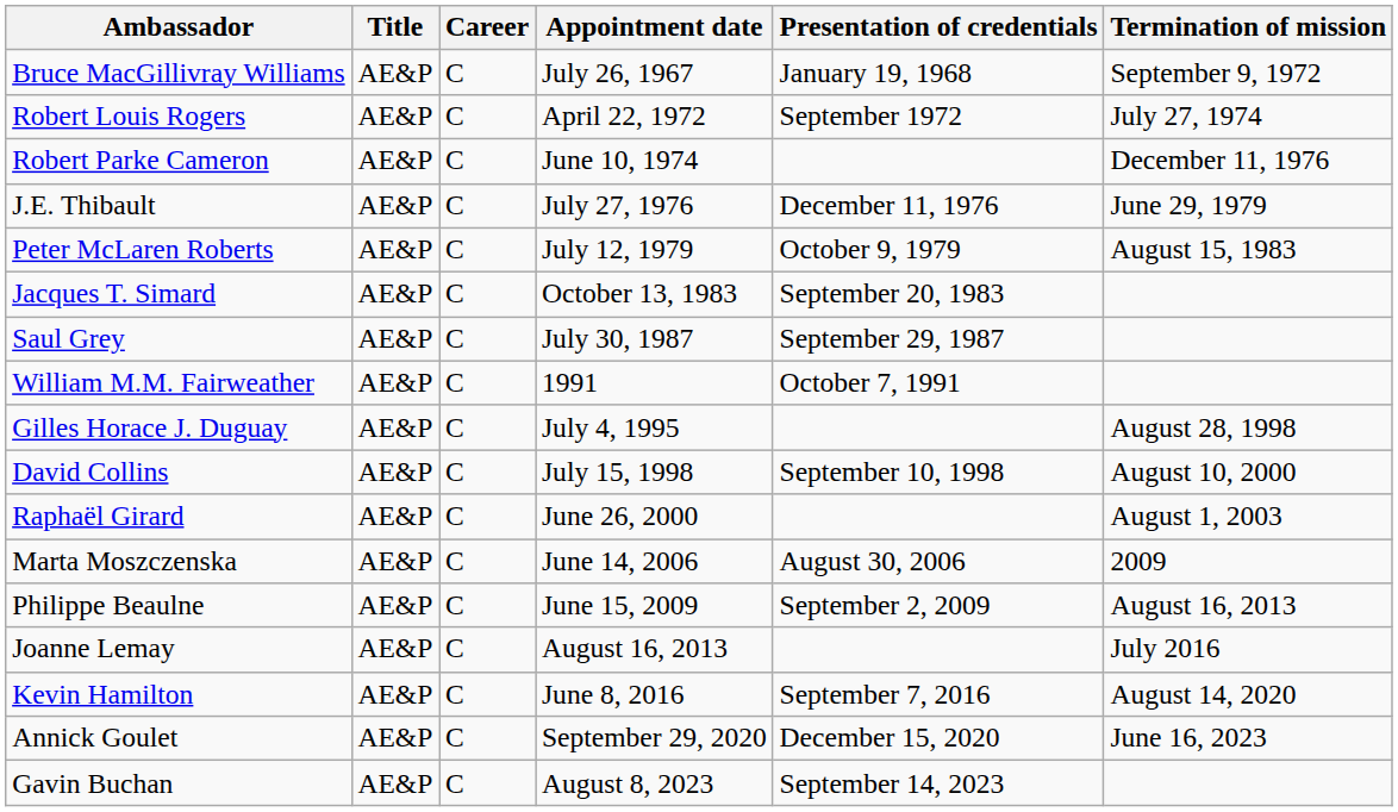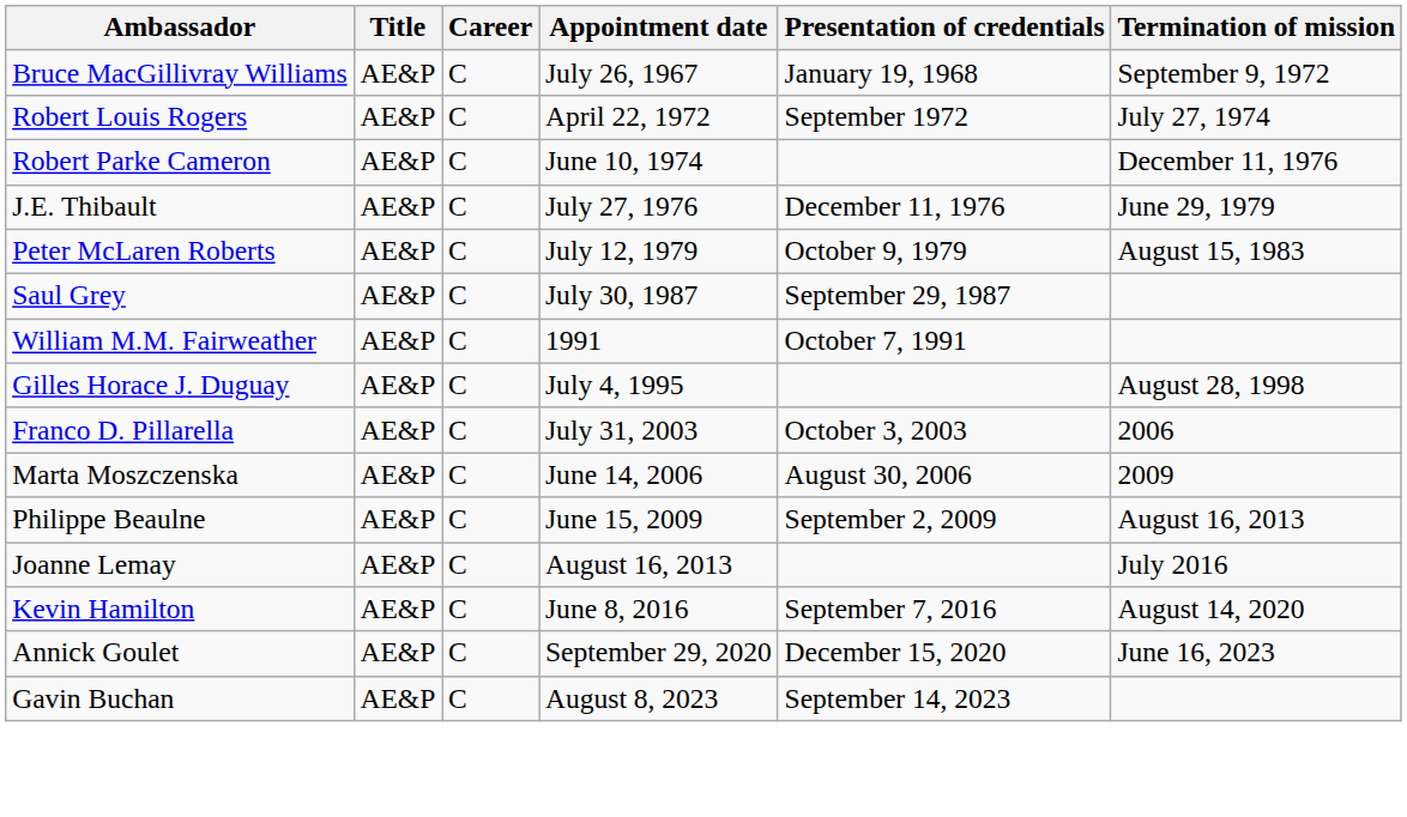 <table class="wikitable">
 <tr ->
 <th>Ambassador</th>
 <th>Title</th>
 <th>Career</th>
 <th>Appointment date</th>
 <th>Presentation of credentials</th>
 <th>Termination of mission</th>
 </tr>
 <tr ->
 <td><a href='#'>Bruce MacGillivray Williams</a></td>
 <td>AE&P</td>
 <td>C</td>
 <td>July 26, 1967</td>
 <td>January 19, 1968</td>
 <td>September 9, 1972</td>
 </tr>
 <tr ->
 <td><a href='#'>Robert Louis Rogers</a></td>
 <td>AE&P</td>
 <td>C</td>
 <td>April 22, 1972</td>
 <td>September 1972</td>
 <td>July 27, 1974</td>
 </tr>
 <tr ->
 <td><a href='#'>Robert Parke Cameron</a></td>
 <td>AE&P</td>
 <td>C</td>
 <td>June 10, 1974</td>
 <td></td>
 <td>December 11, 1976</td>
 </tr>
 <tr ->
 <td>J.E. Thibault</td>
 <td>AE&P</td>
 <td>C</td>
 <td>July 27, 1976</td>
 <td>December 11, 1976</td>
 <td>June 29, 1979</td>
 </tr>
 <tr ->
 <td><a href='#'>Peter McLaren Roberts</a></td>
 <td>AE&P</td>
 <td>C</td>
 <td>July 12, 1979</td>
 <td>October 9, 1979</td>
 <td>August 15, 1983</td>
 </tr>
 <tr ->
-<td><a href='#'>Jacques T. Simard</a></td>
-<td>AE&P</td>
-<td>C</td>
-<td>October 13, 1983</td>
-<td>September 20, 1983</td>
-<td></td>
-</tr>
-<tr ->
 <td><a href='#'>Saul Grey</a></td>
 <td>AE&P</td>
 <td>C</td>
 <td>July 30, 1987</td>
 <td>September 29, 1987</td>
 <td></td>
 </tr>
 <tr ->
 <td><a href='#'>William M.M. Fairweather</a></td>
 <td>AE&P</td>
 <td>C</td>
 <td>1991</td>
 <td>October 7, 1991</td>
 <td></td>
 </tr>
 <tr ->
 <td><a href='#'>Gilles Horace J. Duguay</a></td>
 <td>AE&P</td>
 <td>C</td>
 <td>July 4, 1995</td>
 <td></td>
 <td>August 28, 1998</td>
 </tr>
 <tr ->
-<td><a href='#'>David Collins</a></td>
+<td><a href='#'>Franco D. Pillarella</a></td>
 <td>AE&P</td>
 <td>C</td>
-<td>July 15, 1998</td>
-<td>September 10, 1998</td>
-<td>August 10, 2000</td>
-</tr>
-<tr ->
-<td><a href='#'>Raphaël Girard</a></td>
-<td>AE&P</td>
-<td>C</td>
-<td>June 26, 2000</td>
-<td></td>
-<td>August 1, 2003</td>
+<td>July 31, 2003</td>
+<td>October 3, 2003</td>
+<td>2006</td>
 </tr>
 <tr ->
 <td>Marta Moszczenska</td>
 <td>AE&P</td>
 <td>C</td>
 <td>June 14, 2006</td>
 <td>August 30, 2006</td>
 <td>2009</td>
 </tr>
 <tr ->
 <td>Philippe Beaulne</td>
 <td>AE&P</td>
 <td>C</td>
 <td>June 15, 2009</td>
 <td>September 2, 2009</td>
 <td>August 16, 2013</td>
 </tr>
 <tr ->
 <td>Joanne Lemay</td>
 <td>AE&P</td>
 <td>C</td>
 <td>August 16, 2013</td>
 <td></td>
 <td>July 2016</td>
 </tr>
 <tr ->
 <td><a href='#'>Kevin Hamilton</a></td>
 <td>AE&P</td>
 <td>C</td>
 <td>June 8, 2016</td>
 <td>September 7, 2016</td>
 <td>August 14, 2020</td>
 </tr>
 <tr ->
 <td>Annick Goulet</td>
 <td>AE&P</td>
 <td>C</td>
 <td>September 29, 2020</td>
 <td>December 15, 2020</td>
 <td>June 16, 2023</td>
 </tr>
 <tr ->
 <td>Gavin Buchan</td>
 <td>AE&P</td>
 <td>C</td>
 <td>August 8, 2023</td>
 <td>September 14, 2023</td>
 <td></td>
 </tr>
 </table>
